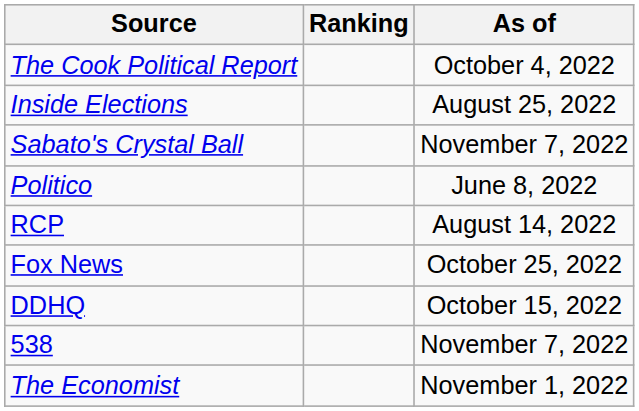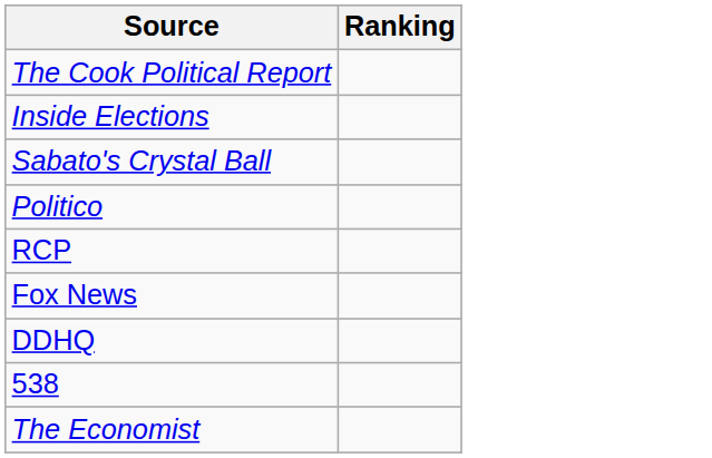 <table class="wikitable" style="text-align:center">
 <tr>
 <th>Source</th>
 <th>Ranking</th>
-<th>As of</th>
 </tr>
 <tr>
 <td style="text-align:left"><em><a href='#'>The Cook Political Report</a></em></td>
 <td></td>
-<td>October 4, 2022</td>
 </tr>
 <tr>
 <td style="text-align:left"><em><a href='#'>Inside Elections</a></em></td>
 <td></td>
-<td>August 25, 2022</td>
 </tr>
 <tr>
 <td style="text-align:left"><em><a href='#'>Sabato's Crystal Ball</a></em></td>
 <td></td>
-<td>November 7, 2022</td>
 </tr>
 <tr>
 <td style="text-align:left;"><em><a href='#'>Politico</a></em></td>
 <td></td>
-<td>June 8, 2022</td>
 </tr>
 <tr>
 <td style="text-align:left;"><a href='#'>RCP</a></td>
 <td></td>
-<td>August 14, 2022</td>
 </tr>
 <tr>
 <td align=left><a href='#'>Fox News</a></td>
 <td></td>
-<td>October 25, 2022</td>
 </tr>
 <tr>
 <td style="text-align:left;"><a href='#'>DDHQ</a></td>
 <td></td>
-<td>October 15, 2022</td>
 </tr>
 <tr>
 <td style="text-align:left;"><a href='#'>538</a></td>
 <td></td>
-<td>November 7, 2022</td>
 </tr>
 <tr>
 <td align="left"><em><a href='#'>The Economist</a></em></td>
 <td></td>
-<td>November 1, 2022</td>
 </tr>
 </table>
